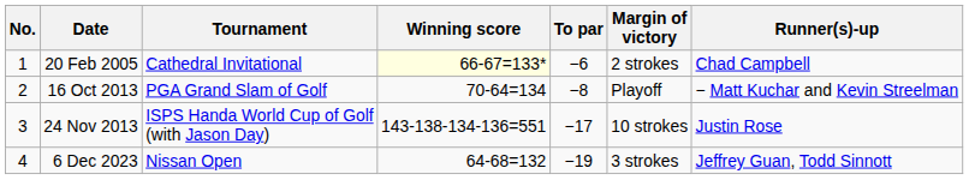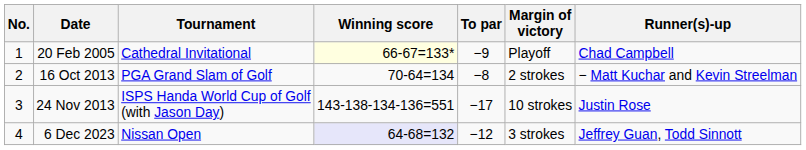 <table class="wikitable" style="font-size:95%;">
 <tr>
 <th>No.</th>
 <th>Date</th>
 <th>Tournament</th>
 <th>Winning score</th>
 <th>To par</th>
 <th>Margin of<br>victory</th>
 <th>Runner(s)-up</th>
 </tr>
 <tr>
 <td align=center>1</td>
 <td align=right>20 Feb 2005</td>
 <td><a href='#'>Cathedral Invitational</a></td>
 <td align=right style="background: lightyellow;">66-67=133*</td>
-<td align=center>−6</td>
-<td>2 strokes</td>
+<td align=center>−9</td>
+<td>Playoff</td>
 <td> <a href='#'>Chad Campbell</a></td>
 </tr>
 <tr>
 <td align=center>2</td>
 <td align=right>16 Oct 2013</td>
 <td><a href='#'>PGA Grand Slam of Golf</a></td>
 <td align=right>70-64=134</td>
 <td align=center>−8</td>
-<td>Playoff</td>
+<td>2 strokes</td>
 <td> − <a href='#'>Matt Kuchar</a> and <a href='#'>Kevin Streelman</a></td>
 </tr>
 <tr>
 <td align=center>3</td>
 <td align=right>24 Nov 2013</td>
 <td><a href='#'>ISPS Handa World Cup of Golf</a><br>(with  <a href='#'>Jason Day</a>)</td>
 <td align=right>143-138-134-136=551</td>
 <td align=center>−17</td>
 <td>10 strokes</td>
 <td> <a href='#'>Justin Rose</a></td>
 </tr>
 <tr>
 <td align=center>4</td>
 <td align=right>6 Dec 2023</td>
 <td><a href='#'>Nissan Open</a></td>
-<td align=right>64-68=132</td>
-<td align=center>−19</td>
+<td align=right style="background: lavender;">64-68=132</td>
+<td align=center>−12</td>
 <td>3 strokes</td>
 <td> <a href='#'>Jeffrey Guan</a>,  <a href='#'>Todd Sinnott</a></td>
 </tr>
 </table>
